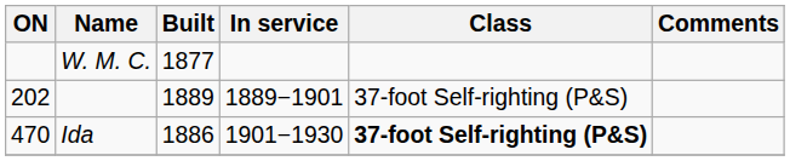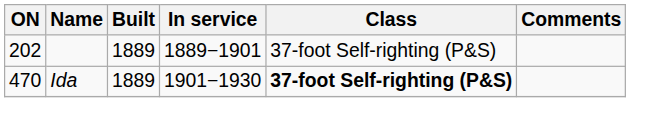 <table class="wikitable">
 <tr>
 <th>ON</th>
 <th>Name</th>
 <th>Built</th>
 <th>In service</th>
 <th>Class</th>
 <th>Comments</th>
-</tr>
-<tr>
-<td></td>
-<td><em>W. M. C.</em></td>
-<td>1877</td>
-<td></td>
-<td></td>
-<td></td>
 </tr>
 <tr>
 <td>202</td>
 <td></td>
 <td>1889</td>
 <td>1889−1901</td>
 <td>37-foot Self-righting (P&S)</td>
 <td></td>
 </tr>
 <tr>
 <td>470</td>
 <td><em>Ida</em></td>
-<td>1886</td>
+<td>1889</td>
 <td>1901−1930</td>
 <td><strong>37-foot Self-righting (P&S)</strong></td>
 <td></td>
 </tr>
 <tr>
 </tr>
 </table>
